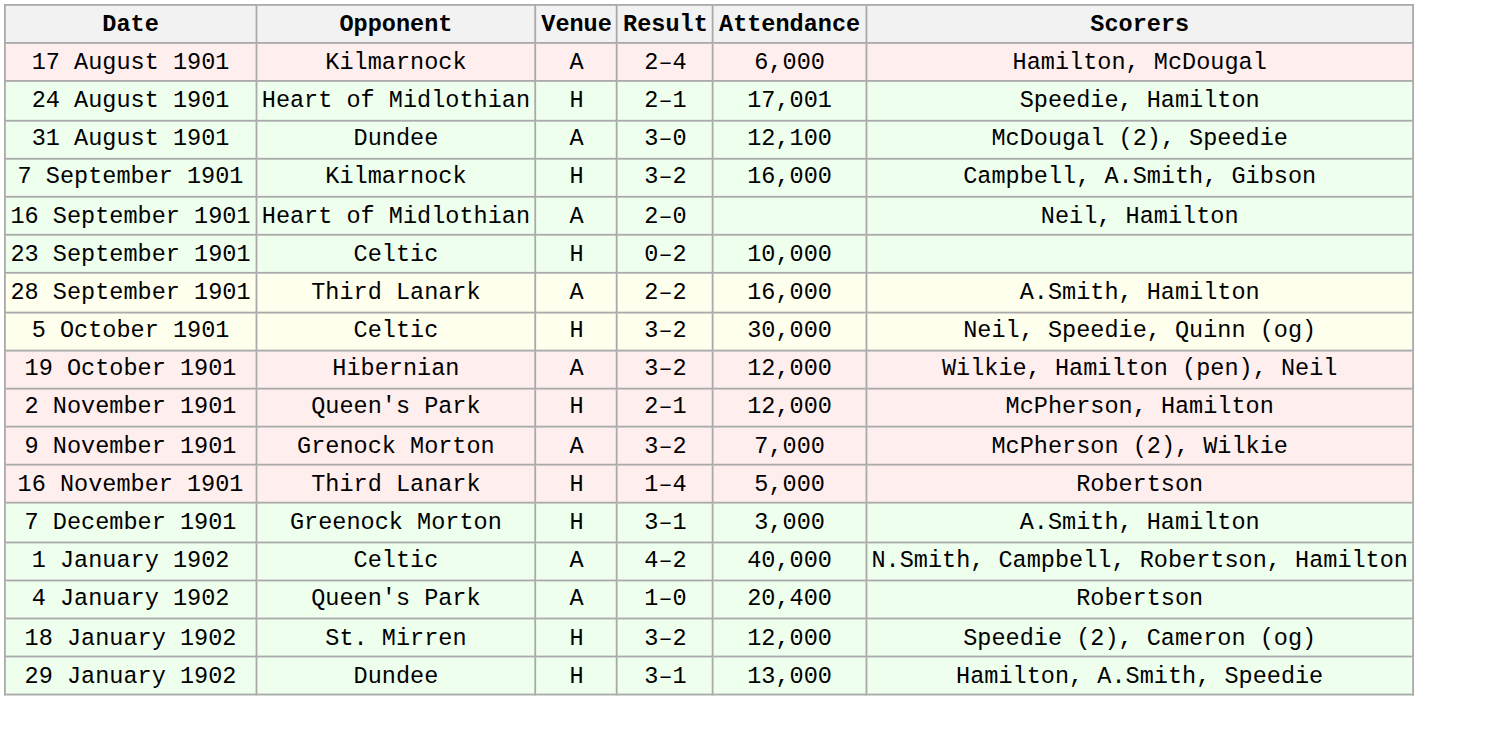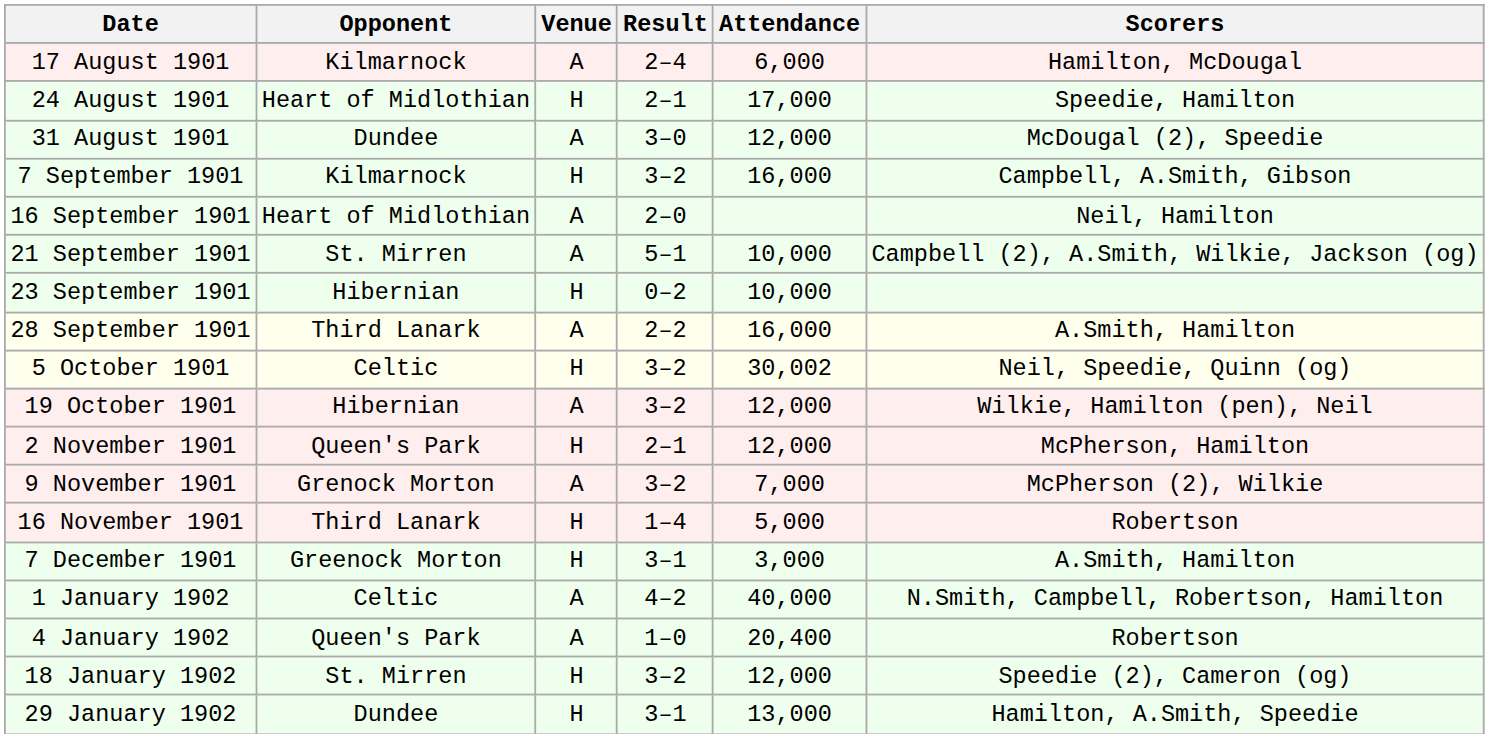 <table class="wikitable sortable" style="font-size:100%; text-align:center">
 <tr>
 <th>Date</th>
 <th>Opponent</th>
 <th>Venue</th>
 <th>Result</th>
 <th>Attendance</th>
 <th>Scorers</th>
 </tr>
 <tr bgcolor = "#FFEEEE">
 <td>17 August 1901</td>
 <td>Kilmarnock</td>
 <td>A</td>
 <td>2–4</td>
 <td>6,000</td>
 <td>Hamilton, McDougal</td>
 </tr>
 <tr bgcolor = "#EEFFEE">
 <td>24 August 1901</td>
 <td>Heart of Midlothian</td>
 <td>H</td>
 <td>2–1</td>
-<td>17,001</td>
+<td>17,000</td>
 <td>Speedie, Hamilton</td>
 </tr>
 <tr bgcolor = "#EEFFEE">
 <td>31 August 1901</td>
 <td>Dundee</td>
 <td>A</td>
 <td>3–0</td>
-<td>12,100</td>
+<td>12,000</td>
 <td>McDougal (2), Speedie</td>
 </tr>
 <tr bgcolor = "#EEFFEE">
 <td>7 September 1901</td>
 <td>Kilmarnock</td>
 <td>H</td>
 <td>3–2</td>
 <td>16,000</td>
 <td>Campbell, A.Smith, Gibson</td>
 </tr>
 <tr bgcolor = "#EEFFEE">
 <td>16 September 1901</td>
 <td>Heart of Midlothian</td>
 <td>A</td>
 <td>2–0</td>
 <td></td>
 <td>Neil, Hamilton</td>
 </tr>
 <tr bgcolor = "#EEFFEE">
+<td>21 September 1901</td>
+<td>St. Mirren</td>
+<td>A</td>
+<td>5–1</td>
+<td>10,000</td>
+<td>Campbell (2), A.Smith, Wilkie, Jackson (og)</td>
+</tr>
+<tr bgcolor = "#EEFFEE">
 <td>23 September 1901</td>
-<td>Celtic</td>
+<td>Hibernian</td>
 <td>H</td>
 <td>0–2</td>
 <td>10,000</td>
 <td></td>
 </tr>
 <tr bgcolor = "#FFFFEE">
 <td>28 September 1901</td>
 <td>Third Lanark</td>
 <td>A</td>
 <td>2–2</td>
 <td>16,000</td>
 <td>A.Smith, Hamilton</td>
 </tr>
 <tr bgcolor = "#FFFFEE">
 <td>5 October 1901</td>
 <td>Celtic</td>
 <td>H</td>
 <td>3–2</td>
-<td>30,000</td>
+<td>30,002</td>
 <td>Neil, Speedie, Quinn (og)</td>
 </tr>
 <tr bgcolor = "#FFEEEE">
 <td>19 October 1901</td>
 <td>Hibernian</td>
 <td>A</td>
 <td>3–2</td>
 <td>12,000</td>
 <td>Wilkie, Hamilton (pen), Neil</td>
 </tr>
 <tr bgcolor = "#FFEEEE">
 <td>2 November 1901</td>
 <td>Queen's Park</td>
 <td>H</td>
 <td>2–1</td>
 <td>12,000</td>
 <td>McPherson, Hamilton</td>
 </tr>
 <tr bgcolor = "#FFEEEE">
 <td>9 November 1901</td>
 <td>Grenock Morton</td>
 <td>A</td>
 <td>3–2</td>
 <td>7,000</td>
 <td>McPherson (2), Wilkie</td>
 </tr>
 <tr bgcolor = "#FFEEEE">
 <td>16 November 1901</td>
 <td>Third Lanark</td>
 <td>H</td>
 <td>1–4</td>
 <td>5,000</td>
 <td>Robertson</td>
 </tr>
 <tr bgcolor = "#EEFFEE">
 <td>7 December 1901</td>
 <td>Greenock Morton</td>
 <td>H</td>
 <td>3–1</td>
 <td>3,000</td>
 <td>A.Smith, Hamilton</td>
 </tr>
 <tr bgcolor = "#EEFFEE">
 <td>1 January 1902</td>
 <td>Celtic</td>
 <td>A</td>
 <td>4–2</td>
 <td>40,000</td>
 <td>N.Smith, Campbell, Robertson, Hamilton</td>
 </tr>
 <tr bgcolor = "#EEFFEE">
 <td>4 January 1902</td>
 <td>Queen's Park</td>
 <td>A</td>
 <td>1–0</td>
 <td>20,400</td>
 <td>Robertson</td>
 </tr>
 <tr bgcolor = "#EEFFEE">
 <td>18 January 1902</td>
 <td>St. Mirren</td>
 <td>H</td>
 <td>3–2</td>
 <td>12,000</td>
 <td>Speedie (2), Cameron (og)</td>
 </tr>
 <tr bgcolor = "#EEFFEE">
 <td>29 January 1902</td>
 <td>Dundee</td>
 <td>H</td>
 <td>3–1</td>
 <td>13,000</td>
 <td>Hamilton, A.Smith, Speedie</td>
 </tr>
 </table>
